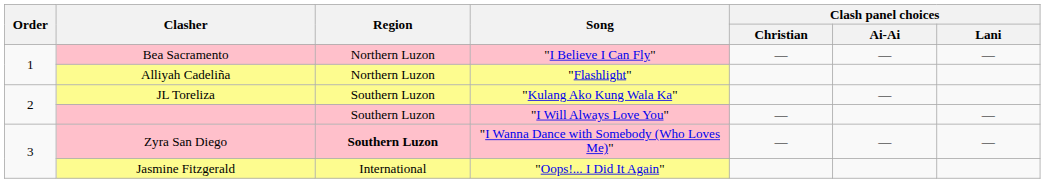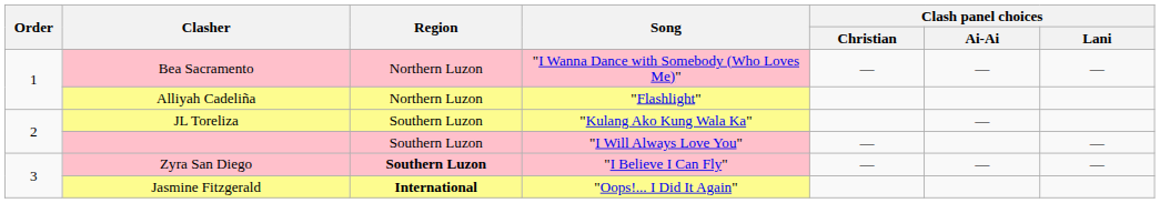 <table class="wikitable" style="text-align:center; line-height:17px; width:100%;">
 <tr>
 <th rowspan="2" width="5%">Order</th>
 <th rowspan="2" width="25%">Clasher</th>
 <th rowspan="2">Region</th>
 <th rowspan="2" width="25%">Song</th>
 <th colspan="3" width="30%">Clash panel choices</th>
 </tr>
 <tr>
 <th width="10%">Christian</th>
 <th width="10%">Ai-Ai</th>
 <th width="10%">Lani</th>
 </tr>
 <tr>
 <td rowspan="2">1</td>
 <td style="background:pink;">Bea Sacramento</td>
 <td style="background:pink;">Northern Luzon</td>
-<td style="background:pink;">"<a href='#'>I Believe I Can Fly</a>"</td>
+<td style="background:pink;">"<a href='#'>I Wanna Dance with Somebody (Who Loves Me)</a>"</td>
 <td>—</td>
 <td>—</td>
 <td>—</td>
 </tr>
 <tr>
 <td style="background:#fdfc8f;">Alliyah Cadeliña</td>
 <td style="background:#fdfc8f;">Northern Luzon</td>
 <td style="background:#fdfc8f;">"<a href='#'>Flashlight</a>"</td>
 <td><strong></strong></td>
 <td><strong></strong></td>
 <td><strong></strong></td>
 </tr>
 <tr>
 <td rowspan="2">2</td>
 <td style="background:#fdfc8f;">JL Toreliza</td>
 <td style="background:#fdfc8f;">Southern Luzon</td>
 <td style="background:#fdfc8f;">"<a href='#'>Kulang Ako Kung Wala Ka</a>"</td>
 <td><strong></strong></td>
 <td>—</td>
 <td><strong></strong></td>
 </tr>
 <tr>
 <td style="background:pink;"></td>
 <td style="background:pink;">Southern Luzon</td>
 <td style="background:pink;">"<a href='#'>I Will Always Love You</a>"</td>
 <td>—</td>
 <td><strong></strong></td>
 <td>—</td>
 </tr>
 <tr>
 <td rowspan="2">3</td>
 <td style="background:pink;">Zyra San Diego</td>
 <td style="background:pink;"><strong>Southern Luzon</strong></td>
-<td style="background:pink;">"<a href='#'>I Wanna Dance with Somebody (Who Loves Me)</a>"</td>
+<td style="background:pink;">"<a href='#'>I Believe I Can Fly</a>"</td>
 <td>—</td>
 <td>—</td>
 <td>—</td>
 </tr>
 <tr>
 <td style="background:#fdfc8f;">Jasmine Fitzgerald</td>
-<td style="background:#fdfc8f;">International</td>
+<td style="background:#fdfc8f;"><strong>International</strong></td>
 <td style="background:#fdfc8f;">"<a href='#'>Oops!... I Did It Again</a>"</td>
 <td><strong></strong></td>
 <td><strong></strong></td>
 <td><strong></strong></td>
 </tr>
 </table>
